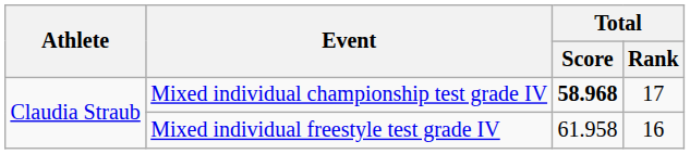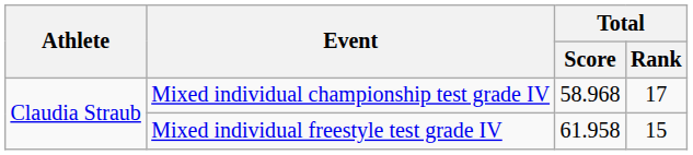 <table class=wikitable style="font-size:90%">
 <tr>
 <th rowspan="2">Athlete</th>
 <th rowspan="2">Event</th>
 <th colspan="2">Total</th>
 </tr>
 <tr>
 <th>Score</th>
 <th>Rank</th>
 </tr>
 <tr>
 <td rowspan="2"><a href='#'>Claudia Straub</a></td>
 <td><a href='#'>Mixed individual championship test grade IV</a></td>
-<td align="center"><strong>58.968</strong></td>
+<td align="center">58.968</td>
 <td align="center">17</td>
 </tr>
 <tr>
 <td><a href='#'>Mixed individual freestyle test grade IV</a></td>
 <td align="center">61.958</td>
-<td align="center">16</td>
+<td align="center">15</td>
 </tr>
 </table>
